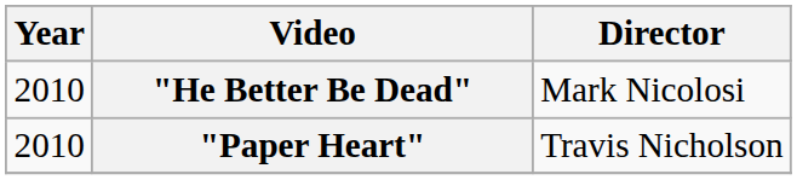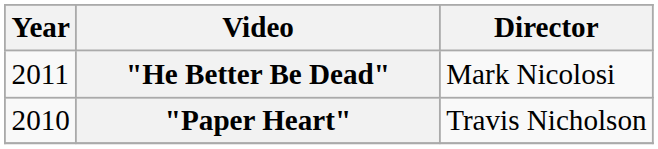 <table class="wikitable plainrowheaders">
 <tr>
 <th>Year</th>
 <th style="width:12em;">Video</th>
 <th>Director</th>
 </tr>
 <tr>
-<td>2010</td>
+<td>2011</td>
 <th scope="row">"He Better Be Dead"</th>
 <td>Mark Nicolosi</td>
 </tr>
 <tr>
 <td>2010</td>
 <th scope="row">"Paper Heart"</th>
 <td>Travis Nicholson</td>
 </tr>
 <tr>
 </tr>
 </table>
